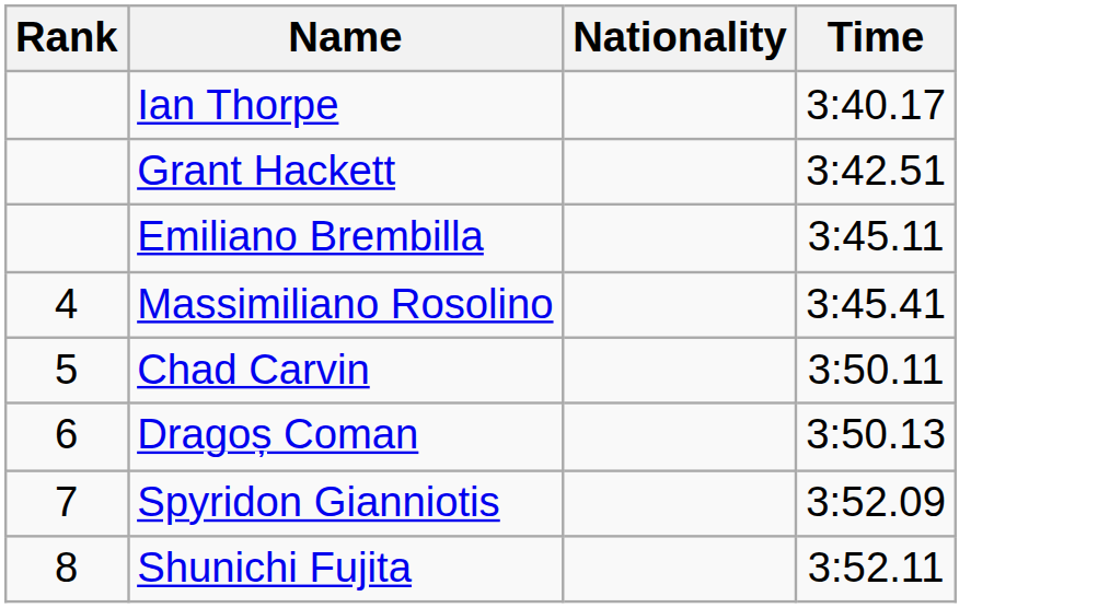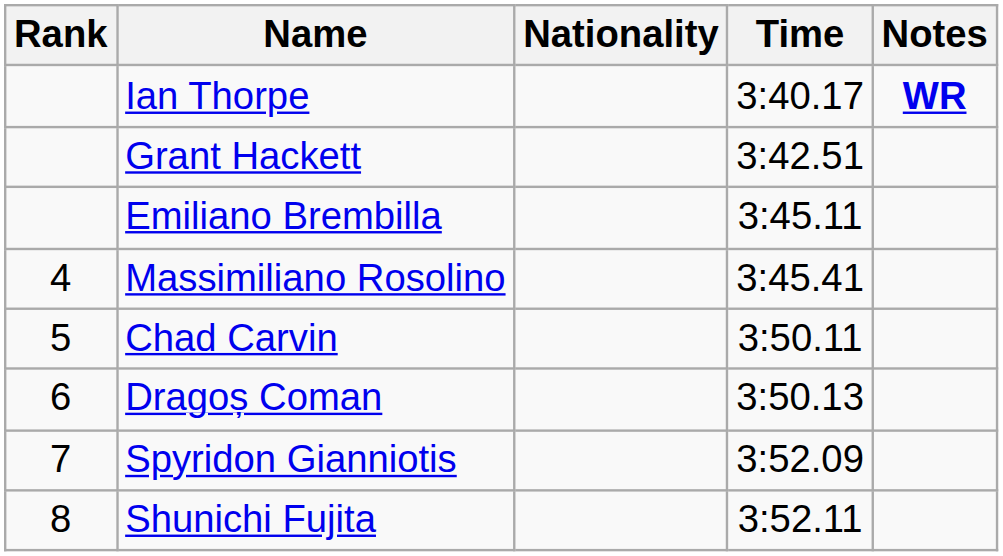 <table class="wikitable sortable" style="text-align:center">
 <tr>
 <th>Rank</th>
 <th>Name</th>
 <th>Nationality</th>
 <th>Time</th>
+<th>Notes</th>
 </tr>
 <tr>
 <td></td>
 <td align=left><a href='#'>Ian Thorpe</a></td>
 <td align=left></td>
 <td>3:40.17</td>
+<td><strong><a href='#'>WR</a> </strong></td>
 </tr>
 <tr>
 <td></td>
 <td align=left><a href='#'>Grant Hackett</a></td>
 <td align=left></td>
 <td>3:42.51</td>
+<td><strong> </strong></td>
 </tr>
 <tr>
 <td></td>
 <td align=left><a href='#'>Emiliano Brembilla</a></td>
 <td align=left></td>
 <td>3:45.11</td>
+<td></td>
 </tr>
 <tr>
 <td>4</td>
 <td align=left><a href='#'>Massimiliano Rosolino</a></td>
 <td align=left></td>
 <td>3:45.41</td>
+<td></td>
 </tr>
 <tr>
 <td>5</td>
 <td align=left><a href='#'>Chad Carvin</a></td>
 <td align=left></td>
 <td>3:50.11</td>
+<td><strong> </strong></td>
 </tr>
 <tr>
 <td>6</td>
 <td align=left><a href='#'>Dragoș Coman</a></td>
 <td align=left></td>
 <td>3:50.13</td>
+<td></td>
 </tr>
 <tr>
 <td>7</td>
 <td align=left><a href='#'>Spyridon Gianniotis</a></td>
 <td align=left></td>
 <td>3:52.09</td>
+<td></td>
 </tr>
 <tr>
 <td>8</td>
 <td align=left><a href='#'>Shunichi Fujita</a></td>
 <td align=left></td>
 <td>3:52.11</td>
+<td></td>
 </tr>
 </table>
